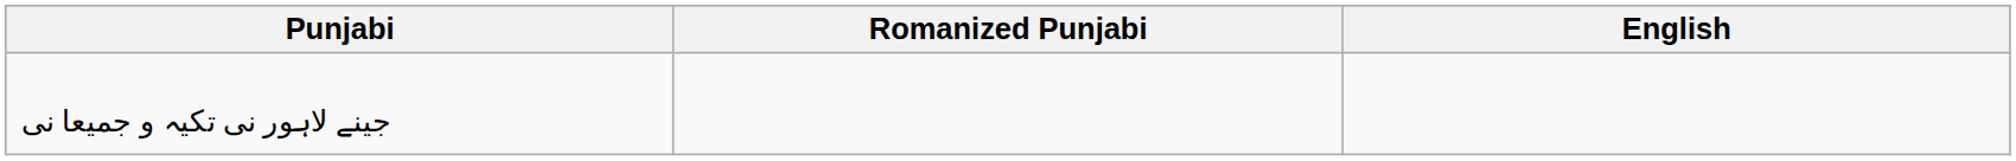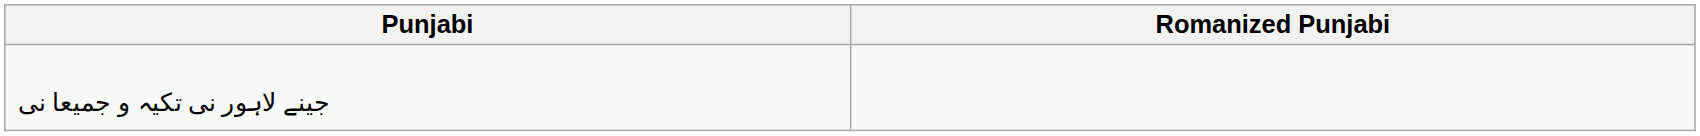 <table class="wikitable">
 <tr>
 <th>Punjabi</th>
 <th>Romanized Punjabi</th>
-<th>English</th>
 </tr>
 <tr>
 <td valign="top" style="padding:0.5em" width=20%><br>جینے لاہور نی تکیہ و جمیعا نی</td>
 <td valign="top" style="padding:0.5em" width=20%><br></td>
-<td valign="top" style="padding:0.5em" width=20%><br></td>
 </tr>
 </table>
